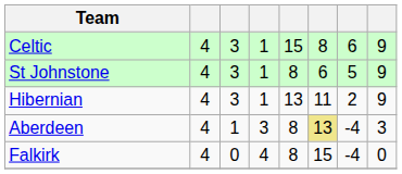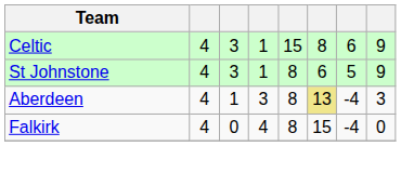 <table class="wikitable" style="text-align:center;">
 <tr>
 <th width=165>Team</th>
 <th width=20></th>
 <th width=20></th>
 <th width=20></th>
 <th width=20></th>
 <th width=20></th>
 <th width=20></th>
 <th width=20></th>
 </tr>
 <tr style="background:#cfc;">
 <td align="left"><a href='#'>Celtic</a></td>
 <td>4</td>
 <td>3</td>
 <td>1</td>
 <td>15</td>
 <td>8</td>
 <td>6</td>
 <td>9</td>
 </tr>
 <tr style="background:#cfc;">
 <td align="left"><a href='#'>St Johnstone</a></td>
 <td>4</td>
 <td>3</td>
 <td>1</td>
 <td>8</td>
 <td>6</td>
 <td>5</td>
 <td>9</td>
 </tr>
 <tr>
-<td align="left"><a href='#'>Hibernian</a></td>
-<td>4</td>
-<td>3</td>
-<td>1</td>
-<td>13</td>
-<td>11</td>
-<td>2</td>
-<td>9</td>
-</tr>
-<tr>
 <td align="left"><a href='#'>Aberdeen</a></td>
 <td>4</td>
 <td>1</td>
 <td>3</td>
 <td>8</td>
 <td style="background: khaki;">13</td>
 <td>-4</td>
 <td>3</td>
 </tr>
 <tr>
 <td align="left"><a href='#'>Falkirk</a></td>
 <td>4</td>
 <td>0</td>
 <td>4</td>
 <td>8</td>
 <td>15</td>
 <td>-4</td>
 <td>0</td>
 </tr>
 <tr>
 </tr>
 </table>
